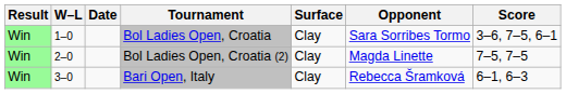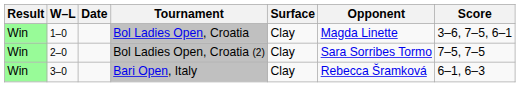 <table class="sortable wikitable">
 <tr>
 <th>Result</th>
 <th class="unsortable">W–L</th>
 <th>Date</th>
 <th>Tournament</th>
 <th>Surface</th>
 <th>Opponent</th>
 <th class="unsortable">Score</th>
 </tr>
 <tr>
 <td bgcolor=98FB98>Win</td>
 <td><small>1–0</small></td>
 <td><a href='#'></a></td>
 <td bgcolor=silver><a href='#'>Bol Ladies Open</a>, Croatia</td>
 <td>Clay</td>
-<td> <a href='#'>Sara Sorribes Tormo</a></td>
+<td> <a href='#'>Magda Linette</a></td>
 <td>3–6, 7–5, 6–1</td>
 </tr>
 <tr>
 <td bgcolor=98FB98>Win</td>
 <td><small>2–0</small></td>
 <td><a href='#'></a></td>
 <td bgcolor=silver>Bol Ladies Open, Croatia <small>(2)</small></td>
 <td>Clay</td>
-<td> <a href='#'>Magda Linette</a></td>
+<td> <a href='#'>Sara Sorribes Tormo</a></td>
 <td>7–5, 7–5</td>
 </tr>
 <tr>
 <td bgcolor=98FB98>Win</td>
 <td><small>3–0</small></td>
 <td><a href='#'></a></td>
 <td bgcolor=silver><a href='#'>Bari Open</a>, Italy</td>
 <td>Clay</td>
 <td> <a href='#'>Rebecca Šramková</a></td>
 <td>6–1, 6–3</td>
 </tr>
 </table>
